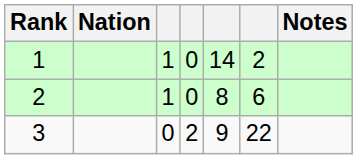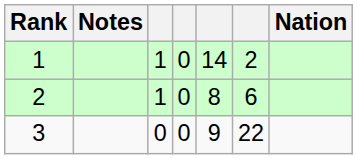 <table class="wikitable sortable" style="text-align: center;">
 <tr>
 <th>Rank</th>
-<th>Nation</th>
+<th>Notes</th>
 <th></th>
 <th></th>
 <th></th>
 <th></th>
-<th>Notes</th>
+<th>Nation</th>
 </tr>
 <tr style="background:#cfc;">
 <td>1</td>
-<td align=left></td>
+<td></td>
 <td>1</td>
 <td>0</td>
 <td>14</td>
 <td>2</td>
-<td></td>
+<td align=left></td>
 </tr>
 <tr style="background:#cfc;">
 <td>2</td>
-<td align=left></td>
+<td></td>
 <td>1</td>
 <td>0</td>
 <td>8</td>
 <td>6</td>
-<td></td>
+<td align=left></td>
 </tr>
 <tr>
 <td>3</td>
-<td align=left></td>
+<td></td>
 <td>0</td>
-<td>2</td>
+<td>0</td>
 <td>9</td>
 <td>22</td>
-<td></td>
+<td align=left></td>
 </tr>
 </table>
